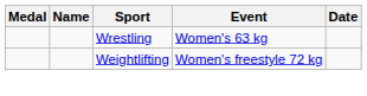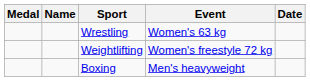 <table class="wikitable sortable" style="font-size: 95%;">
 <tr>
 <th>Medal</th>
 <th>Name</th>
 <th>Sport</th>
 <th>Event</th>
 <th>Date</th>
 </tr>
 <tr>
 <td></td>
 <td></td>
 <td><a href='#'>Wrestling</a></td>
 <td><a href='#'>Women's 63 kg</a></td>
 <td></td>
 </tr>
 <tr>
 <td></td>
 <td></td>
 <td><a href='#'>Weightlifting</a></td>
 <td><a href='#'>Women's freestyle 72 kg</a></td>
 <td></td>
 </tr>
+<tr>
+<td></td>
+<td></td>
+<td><a href='#'>Boxing</a></td>
+<td><a href='#'>Men's heavyweight</a></td>
+<td></td>
+</tr>
 </table>
